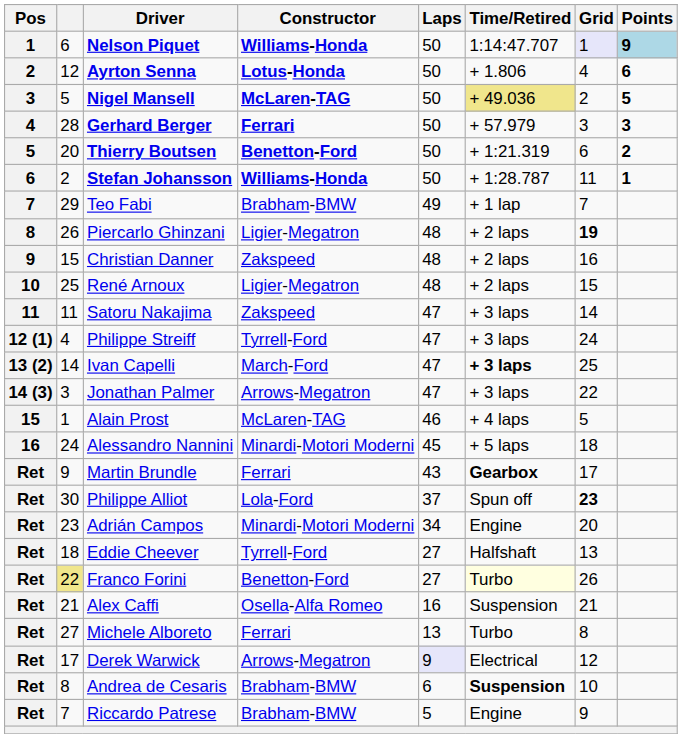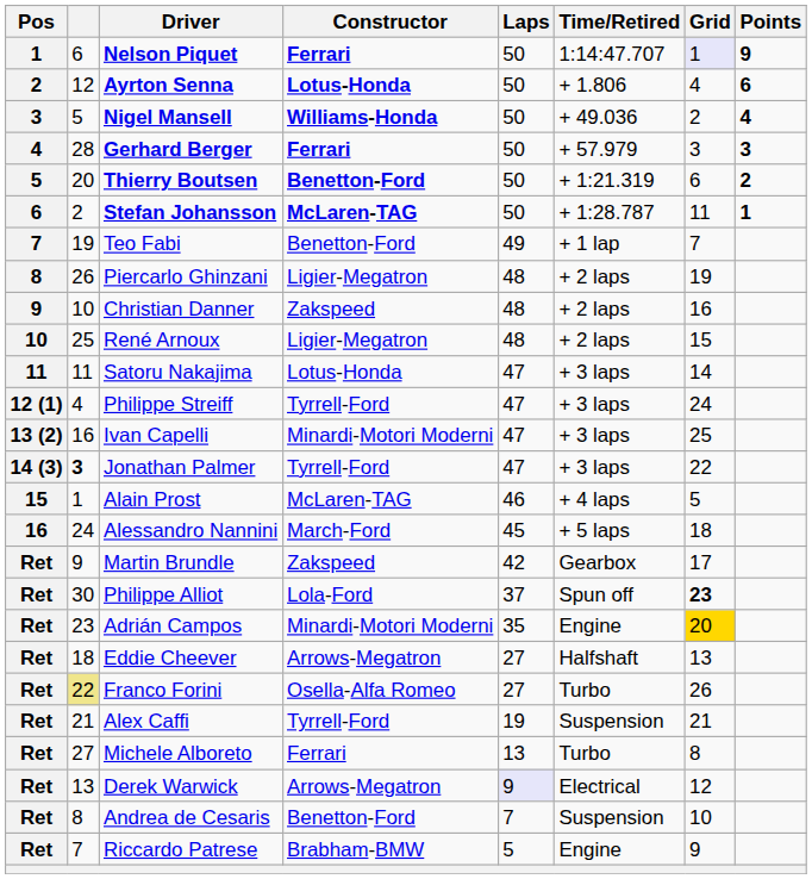 <table class="wikitable sortable" style="font-size: 95%;">
 <tr>
 <th>Pos</th>
 <th></th>
 <th>Driver</th>
 <th>Constructor</th>
 <th>Laps</th>
 <th>Time/Retired</th>
 <th>Grid</th>
 <th>Points</th>
 </tr>
 <tr>
 <th>1</th>
 <td>6</td>
 <td> <strong><a href='#'>Nelson Piquet</a></strong></td>
-<td><strong><a href='#'>Williams</a>-<a href='#'>Honda</a></strong></td>
+<td><strong><a href='#'>Ferrari</a></strong></td>
 <td>50</td>
 <td>1:14:47.707</td>
 <td style="background: lavender;">1</td>
-<td style="background: lightblue;"><strong>9</strong></td>
+<td><strong>9</strong></td>
 </tr>
 <tr>
 <th>2</th>
 <td>12</td>
 <td> <strong><a href='#'>Ayrton Senna</a></strong></td>
 <td><strong><a href='#'>Lotus</a>-<a href='#'>Honda</a></strong></td>
 <td>50</td>
 <td>+ 1.806</td>
 <td>4</td>
 <td><strong>6</strong></td>
 </tr>
 <tr>
 <th>3</th>
 <td>5</td>
 <td> <strong><a href='#'>Nigel Mansell</a></strong></td>
-<td><strong><a href='#'>McLaren</a>-<a href='#'>TAG</a></strong></td>
+<td><strong><a href='#'>Williams</a>-<a href='#'>Honda</a></strong></td>
 <td>50</td>
-<td style="background: khaki;">+ 49.036</td>
+<td>+ 49.036</td>
 <td>2</td>
-<td><strong>5</strong></td>
+<td><strong>4</strong></td>
 </tr>
 <tr>
 <th>4</th>
 <td>28</td>
 <td> <strong><a href='#'>Gerhard Berger</a></strong></td>
 <td><strong><a href='#'>Ferrari</a></strong></td>
 <td>50</td>
 <td>+ 57.979</td>
 <td>3</td>
 <td><strong>3</strong></td>
 </tr>
 <tr>
 <th>5</th>
 <td>20</td>
 <td> <strong><a href='#'>Thierry Boutsen</a></strong></td>
 <td><strong><a href='#'>Benetton</a>-<a href='#'>Ford</a></strong></td>
 <td>50</td>
 <td>+ 1:21.319</td>
 <td>6</td>
 <td><strong>2</strong></td>
 </tr>
 <tr>
 <th>6</th>
 <td>2</td>
 <td> <strong><a href='#'>Stefan Johansson</a></strong></td>
-<td><strong><a href='#'>Williams</a>-<a href='#'>Honda</a></strong></td>
+<td><strong><a href='#'>McLaren</a>-<a href='#'>TAG</a></strong></td>
 <td>50</td>
 <td>+ 1:28.787</td>
 <td>11</td>
 <td><strong>1</strong></td>
 </tr>
 <tr>
 <th>7</th>
-<td>29</td>
+<td>19</td>
 <td> <a href='#'>Teo Fabi</a></td>
-<td><a href='#'>Brabham</a>-<a href='#'>BMW</a></td>
+<td><a href='#'>Benetton</a>-<a href='#'>Ford</a></td>
 <td>49</td>
 <td>+ 1 lap</td>
 <td>7</td>
 <td> </td>
 </tr>
 <tr>
 <th>8</th>
 <td>26</td>
 <td> <a href='#'>Piercarlo Ghinzani</a></td>
 <td><a href='#'>Ligier</a>-<a href='#'>Megatron</a></td>
 <td>48</td>
 <td>+ 2 laps</td>
-<td><strong>19</strong></td>
+<td>19</td>
 <td> </td>
 </tr>
 <tr>
 <th>9</th>
-<td>15</td>
+<td>10</td>
 <td> <a href='#'>Christian Danner</a></td>
 <td><a href='#'>Zakspeed</a></td>
 <td>48</td>
 <td>+ 2 laps</td>
 <td>16</td>
 <td> </td>
 </tr>
 <tr>
 <th>10</th>
 <td>25</td>
 <td> <a href='#'>René Arnoux</a></td>
 <td><a href='#'>Ligier</a>-<a href='#'>Megatron</a></td>
 <td>48</td>
 <td>+ 2 laps</td>
 <td>15</td>
 <td> </td>
 </tr>
 <tr>
 <th>11</th>
 <td>11</td>
 <td> <a href='#'>Satoru Nakajima</a></td>
-<td><a href='#'>Zakspeed</a></td>
+<td><a href='#'>Lotus</a>-<a href='#'>Honda</a></td>
 <td>47</td>
 <td>+ 3 laps</td>
 <td>14</td>
 <td> </td>
 </tr>
 <tr>
 <th>12 (1)</th>
 <td>4</td>
 <td> <a href='#'>Philippe Streiff</a></td>
 <td><a href='#'>Tyrrell</a>-<a href='#'>Ford</a></td>
 <td>47</td>
 <td>+ 3 laps</td>
 <td>24</td>
 <td> </td>
 </tr>
 <tr>
 <th>13 (2)</th>
-<td>14</td>
+<td>16</td>
 <td> <a href='#'>Ivan Capelli</a></td>
-<td><a href='#'>March</a>-<a href='#'>Ford</a></td>
+<td><a href='#'>Minardi</a>-<a href='#'>Motori Moderni</a></td>
 <td>47</td>
-<td><strong>+ 3 laps</strong></td>
+<td>+ 3 laps</td>
 <td>25</td>
 <td> </td>
 </tr>
 <tr>
 <th>14 (3)</th>
-<td>3</td>
+<td><strong>3</strong></td>
 <td> <a href='#'>Jonathan Palmer</a></td>
-<td><a href='#'>Arrows</a>-<a href='#'>Megatron</a></td>
+<td><a href='#'>Tyrrell</a>-<a href='#'>Ford</a></td>
 <td>47</td>
 <td>+ 3 laps</td>
 <td>22</td>
 <td> </td>
 </tr>
 <tr>
 <th>15</th>
 <td>1</td>
 <td> <a href='#'>Alain Prost</a></td>
 <td><a href='#'>McLaren</a>-<a href='#'>TAG</a></td>
 <td>46</td>
 <td>+ 4 laps</td>
 <td>5</td>
 <td> </td>
 </tr>
 <tr>
 <th>16</th>
 <td>24</td>
 <td> <a href='#'>Alessandro Nannini</a></td>
-<td><a href='#'>Minardi</a>-<a href='#'>Motori Moderni</a></td>
+<td><a href='#'>March</a>-<a href='#'>Ford</a></td>
 <td>45</td>
 <td>+ 5 laps</td>
 <td>18</td>
 <td> </td>
 </tr>
 <tr>
 <th>Ret</th>
 <td>9</td>
 <td> <a href='#'>Martin Brundle</a></td>
-<td><a href='#'>Ferrari</a></td>
-<td>43</td>
-<td><strong>Gearbox</strong></td>
+<td><a href='#'>Zakspeed</a></td>
+<td>42</td>
+<td>Gearbox</td>
 <td>17</td>
 <td> </td>
 </tr>
 <tr>
 <th>Ret</th>
 <td>30</td>
 <td> <a href='#'>Philippe Alliot</a></td>
 <td><a href='#'>Lola</a>-<a href='#'>Ford</a></td>
 <td>37</td>
 <td>Spun off</td>
 <td><strong>23</strong></td>
 <td> </td>
 </tr>
 <tr>
 <th>Ret</th>
 <td>23</td>
 <td> <a href='#'>Adrián Campos</a></td>
 <td><a href='#'>Minardi</a>-<a href='#'>Motori Moderni</a></td>
-<td>34</td>
+<td>35</td>
 <td>Engine</td>
-<td>20</td>
+<td style="background: gold;">20</td>
 <td> </td>
 </tr>
 <tr>
 <th>Ret</th>
 <td>18</td>
 <td> <a href='#'>Eddie Cheever</a></td>
-<td><a href='#'>Tyrrell</a>-<a href='#'>Ford</a></td>
+<td><a href='#'>Arrows</a>-<a href='#'>Megatron</a></td>
 <td>27</td>
 <td>Halfshaft</td>
 <td>13</td>
 <td> </td>
 </tr>
 <tr>
 <th>Ret</th>
 <td style="background: khaki;">22</td>
 <td> <a href='#'>Franco Forini</a></td>
-<td><a href='#'>Benetton</a>-<a href='#'>Ford</a></td>
+<td><a href='#'>Osella</a>-<a href='#'>Alfa Romeo</a></td>
 <td>27</td>
-<td style="background: lightyellow;">Turbo</td>
+<td>Turbo</td>
 <td>26</td>
 <td> </td>
 </tr>
 <tr>
 <th>Ret</th>
 <td>21</td>
 <td> <a href='#'>Alex Caffi</a></td>
-<td><a href='#'>Osella</a>-<a href='#'>Alfa Romeo</a></td>
-<td>16</td>
+<td><a href='#'>Tyrrell</a>-<a href='#'>Ford</a></td>
+<td>19</td>
 <td>Suspension</td>
 <td>21</td>
 <td> </td>
 </tr>
 <tr>
 <th>Ret</th>
 <td>27</td>
 <td> <a href='#'>Michele Alboreto</a></td>
 <td><a href='#'>Ferrari</a></td>
 <td>13</td>
 <td>Turbo</td>
 <td>8</td>
 <td> </td>
 </tr>
 <tr>
 <th>Ret</th>
-<td>17</td>
+<td>13</td>
 <td> <a href='#'>Derek Warwick</a></td>
 <td><a href='#'>Arrows</a>-<a href='#'>Megatron</a></td>
 <td style="background: lavender;">9</td>
 <td>Electrical</td>
 <td>12</td>
 <td> </td>
 </tr>
 <tr>
 <th>Ret</th>
 <td>8</td>
 <td> <a href='#'>Andrea de Cesaris</a></td>
-<td><a href='#'>Brabham</a>-<a href='#'>BMW</a></td>
-<td>6</td>
-<td><strong>Suspension</strong></td>
+<td><a href='#'>Benetton</a>-<a href='#'>Ford</a></td>
+<td>7</td>
+<td>Suspension</td>
 <td>10</td>
 <td> </td>
 </tr>
 <tr>
 <th>Ret</th>
 <td>7</td>
 <td> <a href='#'>Riccardo Patrese</a></td>
 <td><a href='#'>Brabham</a>-<a href='#'>BMW</a></td>
 <td>5</td>
 <td>Engine</td>
 <td>9</td>
 <td> </td>
 </tr>
 <tr>
 <th colspan="8"></th>
 </tr>
 </table>
